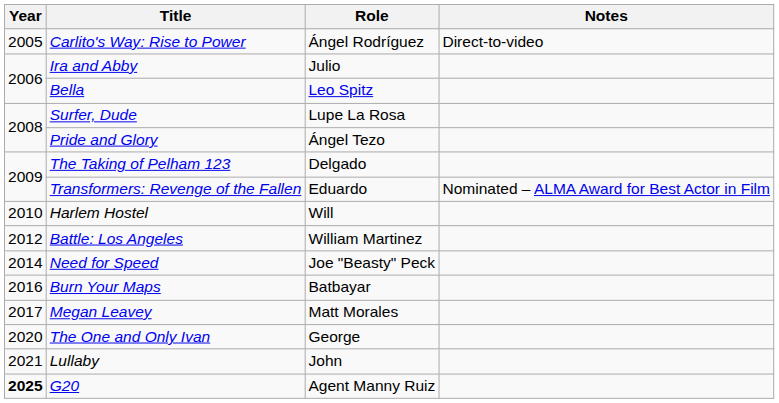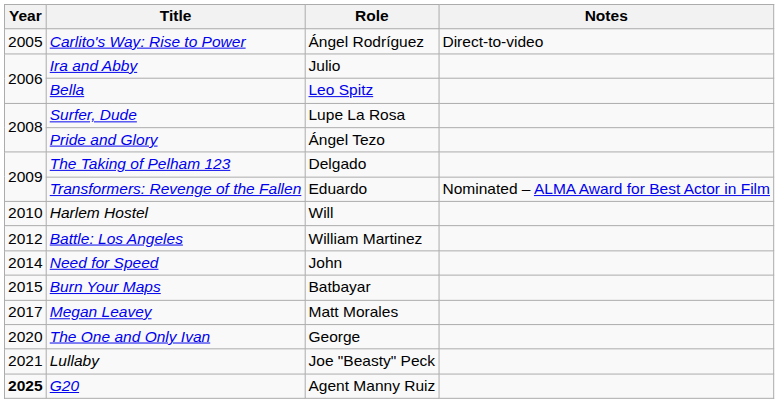 <table class="wikitable sortable">
 <tr>
 <th>Year</th>
 <th>Title</th>
 <th>Role</th>
 <th class="unsortable">Notes</th>
 </tr>
 <tr>
 <td>2005</td>
 <td><em><a href='#'>Carlito's Way: Rise to Power</a></em></td>
 <td>Ángel Rodríguez</td>
 <td>Direct-to-video</td>
 </tr>
 <tr>
 <td rowspan="2">2006</td>
 <td><em><a href='#'>Ira and Abby</a></em></td>
 <td>Julio</td>
 <td></td>
 </tr>
 <tr>
 <td><em><a href='#'>Bella</a></em></td>
 <td><a href='#'>Leo Spitz</a></td>
 <td></td>
 </tr>
 <tr>
 <td rowspan="2">2008</td>
 <td><em><a href='#'>Surfer, Dude</a></em></td>
 <td>Lupe La Rosa</td>
 <td></td>
 </tr>
 <tr>
 <td><em><a href='#'>Pride and Glory</a></em></td>
 <td>Ángel Tezo</td>
 <td></td>
 </tr>
 <tr>
 <td rowspan="2">2009</td>
 <td><em><a href='#'>The Taking of Pelham 123</a></em></td>
 <td>Delgado</td>
 <td></td>
 </tr>
 <tr>
 <td><em><a href='#'>Transformers: Revenge of the Fallen</a></em></td>
 <td>Eduardo</td>
 <td>Nominated – <a href='#'>ALMA Award for Best Actor in Film</a></td>
 </tr>
 <tr>
 <td>2010</td>
 <td><em>Harlem Hostel</em></td>
 <td>Will</td>
 <td></td>
 </tr>
 <tr>
 <td>2012</td>
 <td><em><a href='#'>Battle: Los Angeles</a></em></td>
 <td>William Martinez</td>
 <td></td>
 </tr>
 <tr>
 <td>2014</td>
 <td><em><a href='#'>Need for Speed</a></em></td>
-<td>Joe "Beasty" Peck</td>
+<td>John</td>
 <td></td>
 </tr>
 <tr>
-<td>2016</td>
+<td>2015</td>
 <td><em><a href='#'>Burn Your Maps</a></em></td>
 <td>Batbayar</td>
 <td></td>
 </tr>
 <tr>
 <td>2017</td>
 <td><em><a href='#'>Megan Leavey</a></em></td>
 <td>Matt Morales</td>
 <td></td>
 </tr>
 <tr>
 <td>2020</td>
 <td><em><a href='#'>The One and Only Ivan</a></em></td>
 <td>George</td>
 <td></td>
 </tr>
 <tr>
 <td>2021</td>
 <td><em>Lullaby</em></td>
-<td>John</td>
+<td>Joe "Beasty" Peck</td>
 <td></td>
 </tr>
 <tr>
 <td><strong>2025</strong></td>
 <td><a href='#'><em>G20</em></a></td>
 <td>Agent Manny Ruiz</td>
 <td></td>
 </tr>
 </table>
